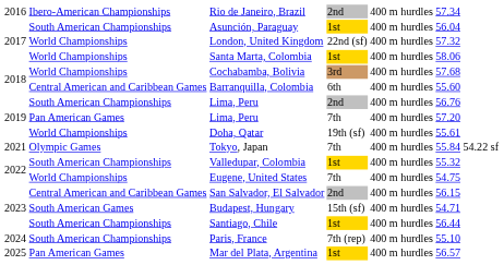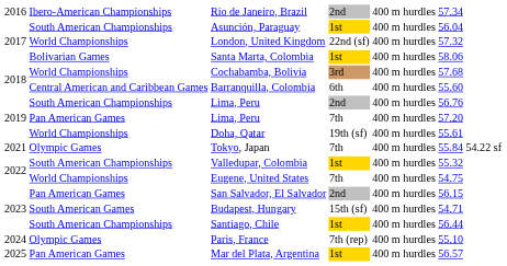 <table>
 <tr>
 <td>2016</td>
 <td><a href='#'>Ibero-American Championships</a></td>
 <td><a href='#'>Rio de Janeiro, Brazil</a></td>
 <td bgcolor=silver>2nd</td>
 <td>400 m hurdles</td>
 <td><a href='#'>57.34</a></td>
 <td></td>
 </tr>
 <tr>
 <td rowspan=3>2017</td>
 <td><a href='#'>South American Championships</a></td>
 <td><a href='#'>Asunción, Paraguay</a></td>
 <td bgcolor=gold>1st</td>
 <td>400 m hurdles</td>
 <td><a href='#'>56.04</a></td>
 <td></td>
 </tr>
 <tr>
 <td><a href='#'>World Championships</a></td>
 <td><a href='#'>London, United Kingdom</a></td>
 <td>22nd (sf)</td>
 <td>400 m hurdles</td>
 <td><a href='#'>57.32</a></td>
 <td></td>
 </tr>
 <tr>
-<td><a href='#'>World Championships</a></td>
+<td><a href='#'>Bolivarian Games</a></td>
 <td><a href='#'>Santa Marta, Colombia</a></td>
 <td bgcolor=gold>1st</td>
 <td>400 m hurdles</td>
 <td><a href='#'>58.06</a></td>
 <td></td>
 </tr>
 <tr>
 <td rowspan=2>2018</td>
 <td><a href='#'>World Championships</a></td>
 <td><a href='#'>Cochabamba, Bolivia</a></td>
 <td bgcolor=cc9966>3rd</td>
 <td>400 m hurdles</td>
 <td><a href='#'>57.68</a></td>
 <td></td>
 </tr>
 <tr>
 <td><a href='#'>Central American and Caribbean Games</a></td>
 <td><a href='#'>Barranquilla, Colombia</a></td>
 <td>6th</td>
 <td>400 m hurdles</td>
 <td><a href='#'>55.60</a></td>
 <td></td>
 </tr>
 <tr>
 <td rowspan=3>2019</td>
 <td><a href='#'>South American Championships</a></td>
 <td><a href='#'>Lima, Peru</a></td>
 <td bgcolor=silver>2nd</td>
 <td>400 m hurdles</td>
 <td><a href='#'>56.76</a></td>
 <td></td>
 </tr>
 <tr>
 <td><a href='#'>Pan American Games</a></td>
 <td><a href='#'>Lima, Peru</a></td>
 <td>7th</td>
 <td>400 m hurdles</td>
 <td><a href='#'>57.20</a></td>
 <td></td>
 </tr>
 <tr>
 <td><a href='#'>World Championships</a></td>
 <td><a href='#'>Doha, Qatar</a></td>
 <td>19th (sf)</td>
 <td>400 m hurdles</td>
 <td><a href='#'>55.61</a></td>
 <td></td>
 </tr>
 <tr>
 <td>2021</td>
 <td><a href='#'>Olympic Games</a></td>
 <td><a href='#'>Tokyo</a>, Japan</td>
 <td>7th</td>
 <td>400 m hurdles</td>
 <td><a href='#'>55.84</a></td>
 <td>54.22 sf <strong></strong></td>
 </tr>
 <tr>
 <td rowspan=2>2022</td>
 <td><a href='#'>South American Championships</a></td>
 <td><a href='#'>Valledupar, Colombia</a></td>
 <td bgcolor=gold>1st</td>
 <td>400 m hurdles</td>
 <td><a href='#'>55.32</a></td>
 <td></td>
 </tr>
 <tr>
 <td><a href='#'>World Championships</a></td>
 <td><a href='#'>Eugene, United States</a></td>
 <td>7th</td>
 <td>400 m hurdles</td>
 <td><a href='#'>54.75</a></td>
 <td></td>
 </tr>
 <tr>
 <td rowspan=3>2023</td>
-<td><a href='#'>Central American and Caribbean Games</a></td>
+<td><a href='#'>Pan American Games</a></td>
 <td><a href='#'>San Salvador, El Salvador</a></td>
 <td bgcolor=silver>2nd</td>
 <td>400 m hurdles</td>
 <td><a href='#'>56.15</a></td>
 <td></td>
 </tr>
 <tr>
 <td><a href='#'>South American Games</a></td>
 <td><a href='#'>Budapest, Hungary</a></td>
 <td>15th (sf)</td>
 <td>400 m hurdles</td>
 <td><a href='#'>54.71</a></td>
 <td></td>
 </tr>
 <tr>
 <td><a href='#'>South American Championships</a></td>
 <td><a href='#'>Santiago, Chile</a></td>
 <td bgcolor=gold>1st</td>
 <td>400 m hurdles</td>
 <td><a href='#'>56.44</a></td>
 <td></td>
 </tr>
 <tr>
 <td>2024</td>
-<td><a href='#'>South American Championships</a></td>
+<td><a href='#'>Olympic Games</a></td>
 <td><a href='#'>Paris, France</a></td>
 <td>7th (rep)</td>
 <td>400 m hurdles</td>
 <td><a href='#'>55.10</a></td>
 </tr>
 <tr>
 <td>2025</td>
 <td><a href='#'>Pan American Games</a></td>
 <td><a href='#'>Mar del Plata, Argentina</a></td>
 <td bgcolor=gold>1st</td>
 <td>400 m hurdles</td>
 <td><a href='#'>56.57</a></td>
 </tr>
 </table>
